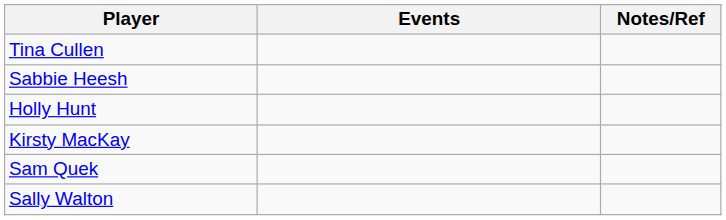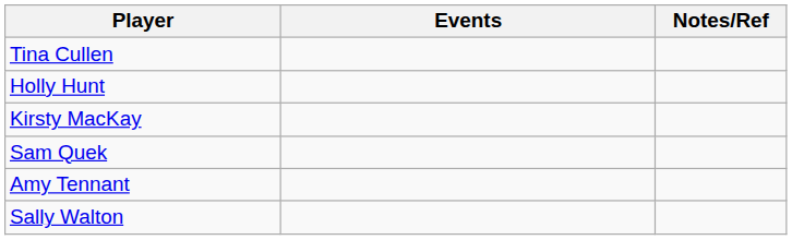 <table class="wikitable">
 <tr>
 <th width=250>Player</th>
 <th width=350>Events</th>
 <th width=100>Notes/Ref</th>
 </tr>
 <tr>
 <td> <a href='#'>Tina Cullen</a></td>
-<td></td>
-<td></td>
-</tr>
-<tr>
-<td> <a href='#'>Sabbie Heesh</a></td>
 <td></td>
 <td></td>
 </tr>
 <tr>
 <td> <a href='#'>Holly Hunt</a></td>
 <td></td>
 <td></td>
 </tr>
 <tr>
 <td> <a href='#'>Kirsty MacKay</a></td>
 <td></td>
 <td></td>
 </tr>
 <tr>
 <td> <a href='#'>Sam Quek</a></td>
 <td></td>
 <td></td>
 </tr>
 <tr>
+<td> <a href='#'>Amy Tennant</a></td>
+<td></td>
+<td></td>
+</tr>
+<tr>
 <td> <a href='#'>Sally Walton</a></td>
 <td></td>
 <td></td>
 </tr>
 </table>
